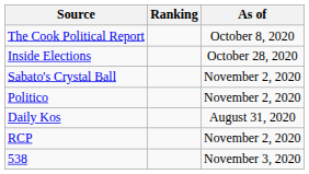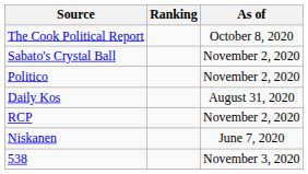 <table class="wikitable" style="text-align:center">
 <tr>
 <th>Source</th>
 <th>Ranking</th>
 <th>As of</th>
 </tr>
 <tr>
 <td align=left><a href='#'>The Cook Political Report</a></td>
 <td></td>
 <td>October 8, 2020</td>
-</tr>
-<tr>
-<td align=left><a href='#'>Inside Elections</a></td>
-<td></td>
-<td>October 28, 2020</td>
 </tr>
 <tr>
 <td align=left><a href='#'>Sabato's Crystal Ball</a></td>
 <td></td>
 <td>November 2, 2020</td>
 </tr>
 <tr>
 <td align="left"><a href='#'>Politico</a></td>
 <td></td>
 <td>November 2, 2020</td>
 </tr>
 <tr>
 <td align="left"><a href='#'>Daily Kos</a></td>
 <td></td>
 <td>August 31, 2020</td>
 </tr>
 <tr>
 <td align="left"><a href='#'>RCP</a></td>
 <td></td>
 <td>November 2, 2020</td>
 </tr>
 <tr>
+<td align="left"><a href='#'>Niskanen</a></td>
+<td></td>
+<td>June 7, 2020</td>
+</tr>
+<tr>
 <td align="left"><a href='#'>538</a></td>
 <td></td>
 <td>November 3, 2020</td>
 </tr>
 </table>
